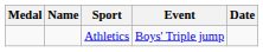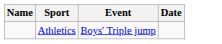 <table class="wikitable sortable" style="font-size: 95%;">
 <tr>
-<th>Medal</th>
 <th>Name</th>
 <th>Sport</th>
 <th>Event</th>
 <th>Date</th>
 </tr>
 <tr>
 <td></td>
-<td></td>
 <td><a href='#'>Athletics</a></td>
 <td><a href='#'>Boys' Triple jump</a></td>
 <td></td>
 </tr>
 </table>
